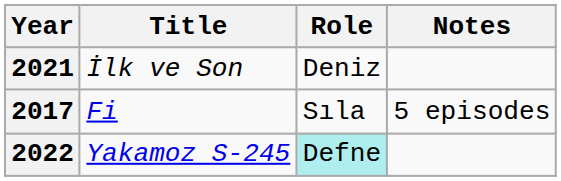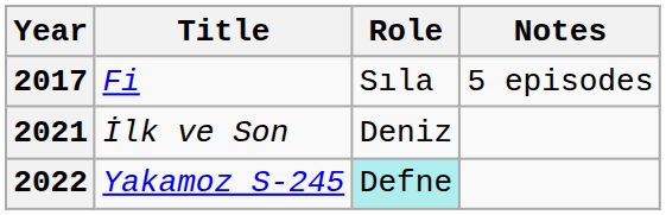 <table class="wikitable plainrowheaders sortable">
 <tr>
 <th scope="col">Year</th>
 <th scope="col">Title</th>
 <th scope="col">Role</th>
 <th scope="col" class="unsortable">Notes</th>
 </tr>
 <tr>
+<th scope="row">2017</th>
+<td><em><a href='#'>Fi</a></em></td>
+<td>Sıla</td>
+<td>5 episodes</td>
+</tr>
+<tr>
 <th scope="row">2021</th>
 <td><em>İlk ve Son</em></td>
 <td>Deniz</td>
 <td></td>
-</tr>
-<tr>
-<th scope="row">2017</th>
-<td><em><a href='#'>Fi</a></em></td>
-<td>Sıla</td>
-<td>5 episodes</td>
 </tr>
 <tr>
 <th scope="row">2022</th>
 <td><em><a href='#'>Yakamoz S-245</a></em></td>
 <td style="background: paleturquoise;">Defne</td>
 <td></td>
 </tr>
 </table>
